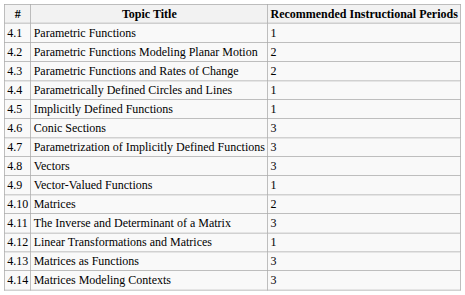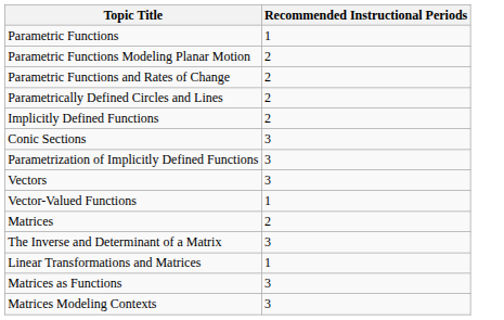 <table class="wikitable">
 <tr>
-<th>#</th>
 <th>Topic Title</th>
 <th>Recommended Instructional Periods</th>
 </tr>
 <tr>
-<td>4.1</td>
 <td>Parametric Functions</td>
 <td>1</td>
 </tr>
 <tr>
-<td>4.2</td>
 <td>Parametric Functions Modeling Planar Motion</td>
 <td>2</td>
 </tr>
 <tr>
-<td>4.3</td>
 <td>Parametric Functions and Rates of Change</td>
 <td>2</td>
 </tr>
 <tr>
-<td>4.4</td>
 <td>Parametrically Defined Circles and Lines</td>
-<td>1</td>
+<td>2</td>
 </tr>
 <tr>
-<td>4.5</td>
 <td>Implicitly Defined Functions</td>
-<td>1</td>
+<td>2</td>
 </tr>
 <tr>
-<td>4.6</td>
 <td>Conic Sections</td>
 <td>3</td>
 </tr>
 <tr>
-<td>4.7</td>
 <td>Parametrization of Implicitly Defined Functions</td>
 <td>3</td>
 </tr>
 <tr>
-<td>4.8</td>
 <td>Vectors</td>
 <td>3</td>
 </tr>
 <tr>
-<td>4.9</td>
 <td>Vector-Valued Functions</td>
 <td>1</td>
 </tr>
 <tr>
-<td>4.10</td>
 <td>Matrices</td>
 <td>2</td>
 </tr>
 <tr>
-<td>4.11</td>
 <td>The Inverse and Determinant of a Matrix</td>
 <td>3</td>
 </tr>
 <tr>
-<td>4.12</td>
 <td>Linear Transformations and Matrices</td>
 <td>1</td>
 </tr>
 <tr>
-<td>4.13</td>
 <td>Matrices as Functions</td>
 <td>3</td>
 </tr>
 <tr>
-<td>4.14</td>
 <td>Matrices Modeling Contexts</td>
 <td>3</td>
 </tr>
 </table>
